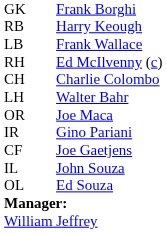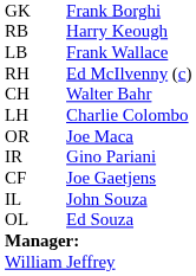 <table style="font-size:90%; margin:0.2em auto;" cellspacing="0" cellpadding="0">
 <tr>
 <th width="25"></th>
 <th width="25"></th>
 </tr>
 <tr>
 <td>GK</td>
 <td></td>
 <td><a href='#'>Frank Borghi</a></td>
 </tr>
 <tr>
 <td>RB</td>
 <td></td>
 <td><a href='#'>Harry Keough</a></td>
 </tr>
 <tr>
 <td>LB</td>
 <td></td>
 <td><a href='#'>Frank Wallace</a></td>
 </tr>
 <tr>
 <td>RH</td>
 <td></td>
 <td><a href='#'>Ed McIlvenny</a> (<a href='#'>c</a>)</td>
 </tr>
 <tr>
 <td>CH</td>
 <td></td>
-<td><a href='#'>Charlie Colombo</a></td>
+<td><a href='#'>Walter Bahr</a></td>
 </tr>
 <tr>
 <td>LH</td>
 <td></td>
-<td><a href='#'>Walter Bahr</a></td>
+<td><a href='#'>Charlie Colombo</a></td>
 </tr>
 <tr>
 <td>OR</td>
 <td></td>
 <td><a href='#'>Joe Maca</a></td>
 </tr>
 <tr>
 <td>IR</td>
 <td></td>
 <td><a href='#'>Gino Pariani</a></td>
 </tr>
 <tr>
 <td>CF</td>
 <td></td>
 <td><a href='#'>Joe Gaetjens</a></td>
 </tr>
 <tr>
 <td>IL</td>
 <td></td>
 <td><a href='#'>John Souza</a></td>
 </tr>
 <tr>
 <td>OL</td>
 <td></td>
 <td><a href='#'>Ed Souza</a></td>
 </tr>
 <tr>
 <td colspan=4><strong>Manager:</strong></td>
 </tr>
 <tr>
 <td colspan="4"><a href='#'>William Jeffrey</a></td>
 </tr>
 </table>
